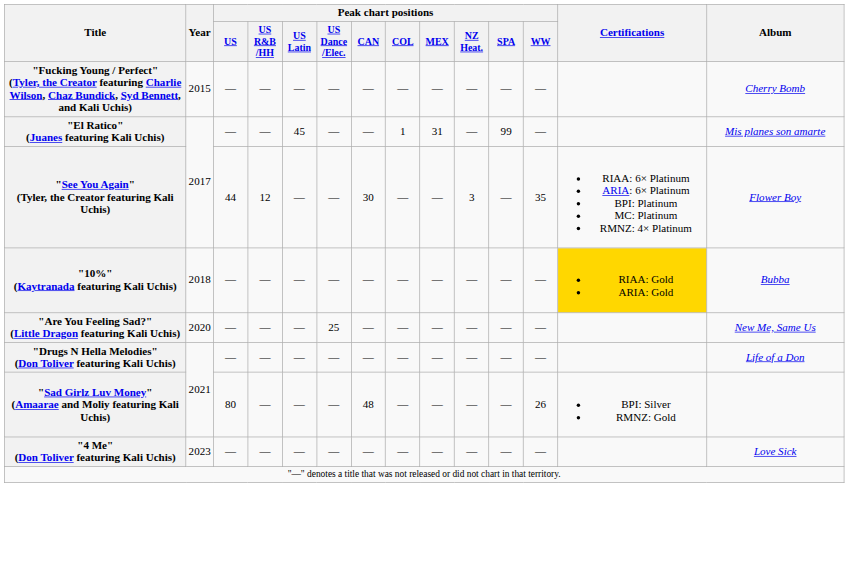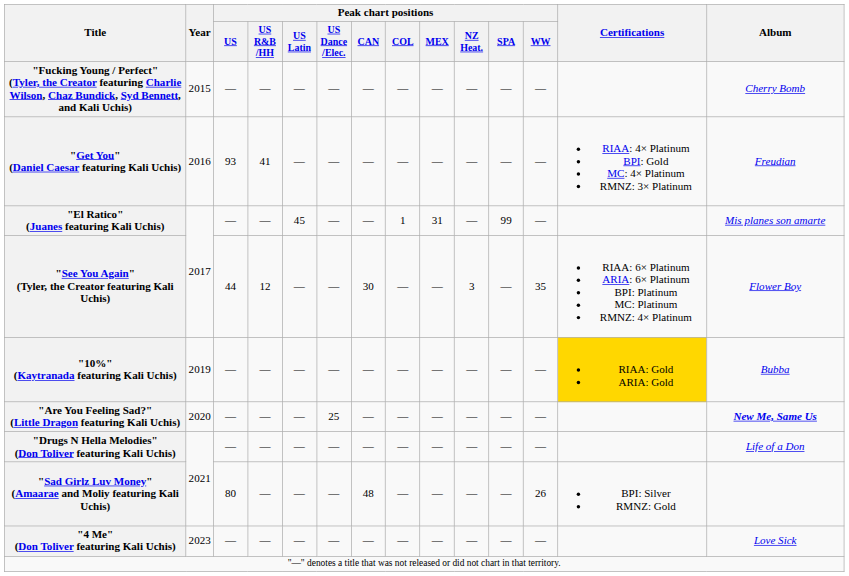 <table class="wikitable plainrowheaders" style="text-align:center;">
 <tr>
 <th scope="col" rowspan="2" style="width:16em;">Title</th>
 <th scope="col" rowspan="2" style="width:1em;">Year</th>
 <th scope="col" colspan="10">Peak chart positions</th>
 <th scope="col" rowspan="2" style="width:13em;"><a href='#'>Certifications</a></th>
 <th scope="col" rowspan="2" style="width:12em;">Album</th>
 </tr>
 <tr>
 <th scope="col" style="width:3em;font-size:90%;"><a href='#'>US</a><br></th>
 <th scope="col" style="width:3em;font-size:90%;"><a href='#'>US<br>R&B<br>/HH</a><br></th>
 <th scope="col" style="width:3em;font-size:90%;"><a href='#'>US<br>Latin</a><br></th>
 <th scope="col" style="width:3em;font-size:90%;"><a href='#'>US<br>Dance<br>/Elec.</a><br></th>
 <th scope="col" style="width:3em;font-size:90%;"><a href='#'>CAN</a><br></th>
 <th scope="col" style="width:3em;font-size:90%;"><a href='#'>COL</a><br></th>
 <th scope="col" style="width:3em;font-size:90%;"><a href='#'>MEX</a><br></th>
 <th scope="col" style="width:3em;font-size:90%;"><a href='#'>NZ<br>Heat.</a><br></th>
 <th scope="col" style="width:3em;font-size:90%;"><a href='#'>SPA</a><br></th>
 <th scope="col" style="width:3em;font-size:90%;"><a href='#'>WW</a><br></th>
 </tr>
 <tr>
 <th scope="row">"Fucking Young / Perfect" <br><span>(<a href='#'>Tyler, the Creator</a> featuring <a href='#'>Charlie Wilson</a>, <a href='#'>Chaz Bundick</a>, <a href='#'>Syd Bennett</a>, and Kali Uchis)</span></th>
 <td>2015</td>
 <td>—</td>
 <td>—</td>
 <td>—</td>
 <td>—</td>
 <td>—</td>
 <td>—</td>
 <td>—</td>
 <td>—</td>
 <td>—</td>
 <td>—</td>
 <td></td>
 <td><em><a href='#'>Cherry Bomb</a></em></td>
 </tr>
 <tr>
+<th scope="row">"<a href='#'>Get You</a>" <br><span>(<a href='#'>Daniel Caesar</a> featuring Kali Uchis)</span></th>
+<td>2016</td>
+<td>93</td>
+<td>41</td>
+<td>—</td>
+<td>—</td>
+<td>—</td>
+<td>—</td>
+<td>—</td>
+<td>—</td>
+<td>—</td>
+<td>—</td>
+<td><br><ul><li><a href='#'>RIAA</a>: 4× Platinum</li><li><a href='#'>BPI</a>: Gold</li><li><a href='#'>MC</a>: 4× Platinum</li><li>RMNZ: 3× Platinum</li></ul></td>
+<td><em><a href='#'>Freudian</a></em></td>
+</tr>
+<tr>
 <th scope="row">"El Ratico" <br><span>(<a href='#'>Juanes</a> featuring Kali Uchis)</span></th>
 <td rowspan="2">2017</td>
 <td>—</td>
 <td>—</td>
 <td>45</td>
 <td>—</td>
 <td>—</td>
 <td>1</td>
 <td>31</td>
 <td>—</td>
 <td>99</td>
 <td>—</td>
 <td></td>
 <td><em><a href='#'>Mis planes son amarte</a></em></td>
 </tr>
 <tr>
 <th scope="row">"<a href='#'>See You Again</a>" <br><span>(Tyler, the Creator featuring Kali Uchis)</span></th>
 <td>44</td>
 <td>12</td>
 <td>—</td>
 <td>—</td>
 <td>30</td>
 <td>—</td>
 <td>—</td>
 <td>3</td>
 <td>—</td>
 <td>35</td>
 <td><br><ul><li>RIAA: 6× Platinum</li><li><a href='#'>ARIA</a>: 6× Platinum</li><li>BPI: Platinum</li><li>MC: Platinum</li><li>RMNZ: 4× Platinum</li></ul></td>
 <td><em><a href='#'>Flower Boy</a></em></td>
 </tr>
 <tr>
 <th scope="row">"10%" <br><span>(<a href='#'>Kaytranada</a> featuring Kali Uchis)</span></th>
-<td>2018</td>
+<td>2019</td>
 <td>—</td>
 <td>—</td>
 <td>—</td>
 <td>—</td>
 <td>—</td>
 <td>—</td>
 <td>—</td>
 <td>—</td>
 <td>—</td>
 <td>—</td>
 <td style="background: gold;"><br><ul><li>RIAA: Gold</li><li>ARIA: Gold</li></ul></td>
 <td><em><a href='#'>Bubba</a></em></td>
 </tr>
 <tr>
 <th scope="row">"Are You Feeling Sad?"<br><span>(<a href='#'>Little Dragon</a> featuring Kali Uchis)</span></th>
 <td>2020</td>
 <td>—</td>
 <td>—</td>
 <td>—</td>
 <td>25</td>
 <td>—</td>
 <td>—</td>
 <td>—</td>
 <td>—</td>
 <td>—</td>
 <td>—</td>
 <td></td>
-<td><em><a href='#'>New Me, Same Us</a></em></td>
+<td><strong><em><a href='#'>New Me, Same Us</a></em></strong></td>
 </tr>
 <tr>
 <th scope="row">"Drugs N Hella Melodies"<br><span>(<a href='#'>Don Toliver</a> featuring Kali Uchis)</span></th>
 <td rowspan="2">2021</td>
 <td>—</td>
 <td>—</td>
 <td>—</td>
 <td>—</td>
 <td>—</td>
 <td>—</td>
 <td>—</td>
 <td>—</td>
 <td>—</td>
 <td>—</td>
 <td></td>
 <td><em><a href='#'>Life of a Don</a></em></td>
 </tr>
 <tr>
 <th scope="row">"<a href='#'>Sad Girlz Luv Money</a>"<br><span>(<a href='#'>Amaarae</a> and Moliy featuring Kali Uchis)</span></th>
 <td>80</td>
 <td>—</td>
 <td>—</td>
 <td>—</td>
 <td>48</td>
 <td>—</td>
 <td>—</td>
 <td>—</td>
 <td>—</td>
 <td>26</td>
 <td><br><ul><li>BPI: Silver</li><li>RMNZ: Gold</li></ul></td>
 <td></td>
 </tr>
 <tr>
 <th scope="row">"4 Me"<br><span>(<a href='#'>Don Toliver</a> featuring Kali Uchis)</span></th>
 <td>2023</td>
 <td>—</td>
 <td>—</td>
 <td>—</td>
 <td>—</td>
 <td>—</td>
 <td>—</td>
 <td>—</td>
 <td>—</td>
 <td>—</td>
 <td>—</td>
 <td></td>
 <td><em><a href='#'>Love Sick</a></em></td>
 </tr>
 <tr>
 <td colspan="14" style="font-size:85%">"—" denotes a title that was not released or did not chart in that territory.</td>
 </tr>
 </table>
